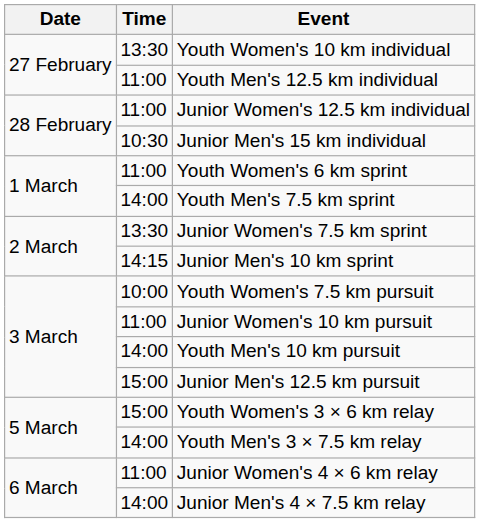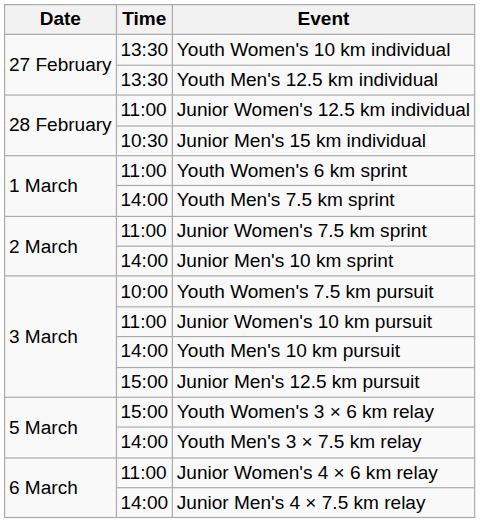 <table class="wikitable">
 <tr>
 <th>Date</th>
 <th>Time</th>
 <th>Event</th>
 </tr>
 <tr>
 <td rowspan=2>27 February</td>
 <td>13:30</td>
 <td>Youth Women's 10 km individual</td>
 </tr>
 <tr>
-<td>11:00</td>
+<td>13:30</td>
 <td>Youth Men's 12.5 km individual</td>
 </tr>
 <tr>
 <td rowspan=2>28 February</td>
 <td>11:00</td>
 <td>Junior Women's 12.5 km individual</td>
 </tr>
 <tr>
 <td>10:30</td>
 <td>Junior Men's 15 km individual</td>
 </tr>
 <tr>
 <td rowspan=2>1 March</td>
 <td>11:00</td>
 <td>Youth Women's 6 km sprint</td>
 </tr>
 <tr>
 <td>14:00</td>
 <td>Youth Men's 7.5 km sprint</td>
 </tr>
 <tr>
 <td rowspan=2>2 March</td>
-<td>13:30</td>
+<td>11:00</td>
 <td>Junior Women's 7.5 km sprint</td>
 </tr>
 <tr>
-<td>14:15</td>
+<td>14:00</td>
 <td>Junior Men's 10 km sprint</td>
 </tr>
 <tr>
 <td rowspan=4>3 March</td>
 <td>10:00</td>
 <td>Youth Women's 7.5 km pursuit</td>
 </tr>
 <tr>
 <td>11:00</td>
 <td>Junior Women's 10 km pursuit</td>
 </tr>
 <tr>
 <td>14:00</td>
 <td>Youth Men's 10 km pursuit</td>
 </tr>
 <tr>
 <td>15:00</td>
 <td>Junior Men's 12.5 km pursuit</td>
 </tr>
 <tr>
 <td rowspan=2>5 March</td>
 <td>15:00</td>
 <td>Youth Women's 3 × 6 km relay</td>
 </tr>
 <tr>
 <td>14:00</td>
 <td>Youth Men's 3 × 7.5 km relay</td>
 </tr>
 <tr>
 <td rowspan=2>6 March</td>
 <td>11:00</td>
 <td>Junior Women's 4 × 6 km relay</td>
 </tr>
 <tr>
 <td>14:00</td>
 <td>Junior Men's 4 × 7.5 km relay</td>
 </tr>
 </table>
